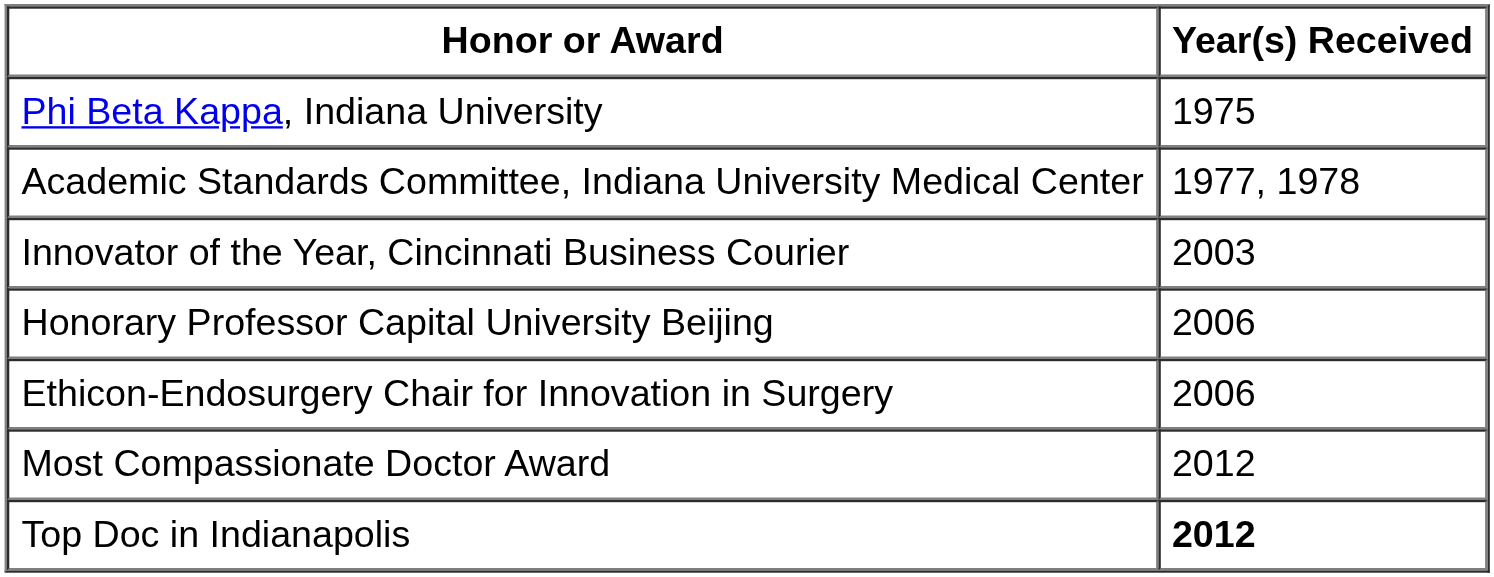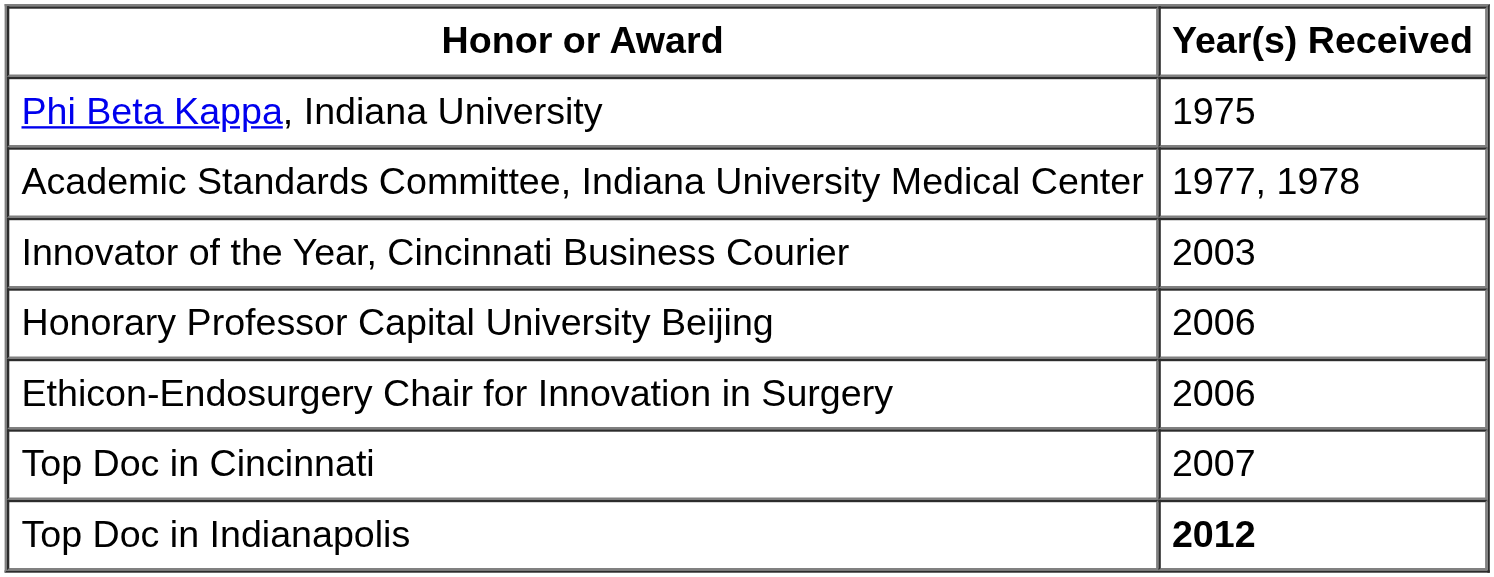 <table border="1" cellpadding="5" cellspacing="0" align="center">
 <tr>
 <th scope="col">Honor or Award</th>
 <th scope="col">Year(s) Received</th>
 </tr>
 <tr>
 <td><a href='#'>Phi Beta Kappa</a>, Indiana University</td>
 <td>1975</td>
 </tr>
 <tr>
 <td>Academic Standards Committee,  Indiana University Medical Center</td>
 <td>1977, 1978</td>
 </tr>
 <tr>
 <td>Innovator of the Year, Cincinnati Business Courier</td>
 <td>2003</td>
 </tr>
 <tr>
 <td>Honorary Professor Capital University Beijing</td>
 <td>2006</td>
 </tr>
 <tr>
 <td>Ethicon-Endosurgery Chair for Innovation in Surgery</td>
 <td>2006</td>
 </tr>
 <tr>
-<td>Most Compassionate Doctor Award</td>
-<td>2012</td>
+<td>Top Doc in Cincinnati</td>
+<td>2007</td>
 </tr>
 <tr>
 <td>Top Doc in Indianapolis</td>
 <td><strong>2012</strong></td>
 </tr>
 <tr>
 </tr>
 </table>
